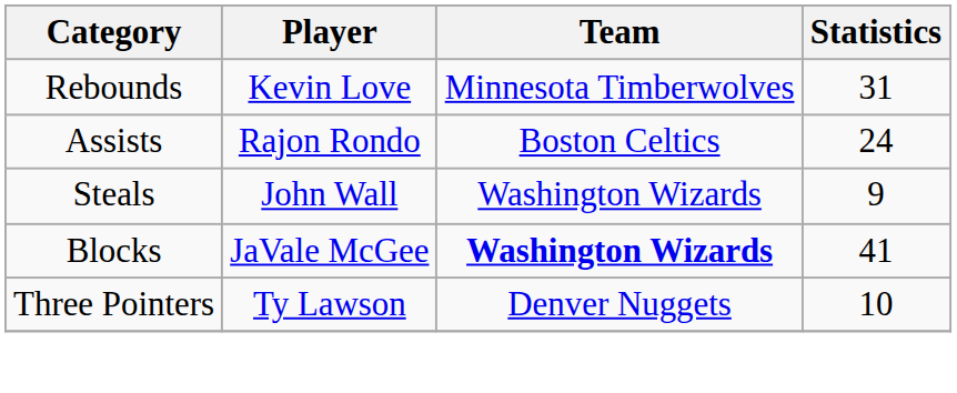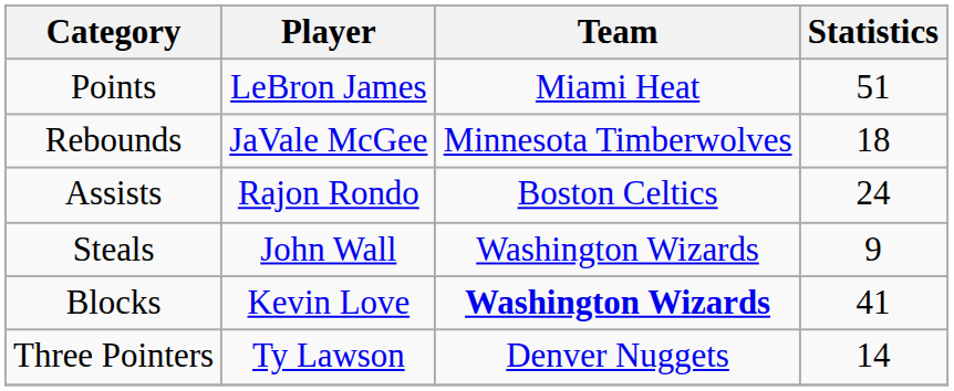 <table class ="wikitable" style="text-align:center">
 <tr>
 <th>Category</th>
 <th>Player</th>
 <th>Team</th>
 <th>Statistics</th>
 </tr>
 <tr>
+<td>Points</td>
+<td><a href='#'>LeBron James</a></td>
+<td><a href='#'>Miami Heat</a></td>
+<td>51</td>
+</tr>
+<tr>
 <td>Rebounds</td>
-<td><a href='#'>Kevin Love</a></td>
+<td><a href='#'>JaVale McGee</a></td>
 <td><a href='#'>Minnesota Timberwolves</a></td>
-<td>31</td>
+<td>18</td>
 </tr>
 <tr>
 <td>Assists</td>
 <td><a href='#'>Rajon Rondo</a></td>
 <td><a href='#'>Boston Celtics</a></td>
 <td>24</td>
 </tr>
 <tr>
 <td>Steals</td>
 <td><a href='#'>John Wall</a></td>
 <td><a href='#'>Washington Wizards</a></td>
 <td>9</td>
 </tr>
 <tr>
 <td>Blocks</td>
-<td><a href='#'>JaVale McGee</a></td>
+<td><a href='#'>Kevin Love</a></td>
 <td><strong><a href='#'>Washington Wizards</a></strong></td>
 <td>41</td>
 </tr>
 <tr>
 <td>Three Pointers</td>
 <td><a href='#'>Ty Lawson</a></td>
 <td><a href='#'>Denver Nuggets</a></td>
-<td>10</td>
+<td>14</td>
 </tr>
 <tr>
 </tr>
 </table>
